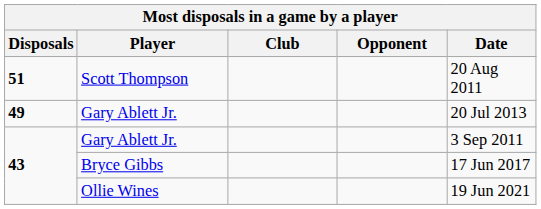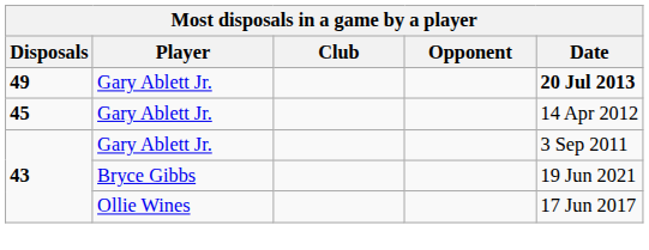 <table class="wikitable">
 <tr>
 <th colspan=5>Most disposals in a game by a player</th>
 </tr>
 <tr>
 <th style="width:60px;">Disposals</th>
 <th style="width:140px;">Player</th>
 <th style="width:100px;">Club</th>
 <th style="width:100px;">Opponent</th>
 <th style="width:80px;">Date</th>
 </tr>
 <tr>
-<td><strong>51</strong></td>
-<td> <a href='#'>Scott Thompson</a></td>
-<td></td>
-<td></td>
-<td>20 Aug 2011</td>
-</tr>
-<tr>
 <td><strong>49</strong></td>
 <td> <a href='#'>Gary Ablett Jr.</a></td>
 <td></td>
 <td></td>
-<td>20 Jul 2013</td>
+<td><strong>20 Jul 2013</strong></td>
+</tr>
+<tr>
+<td><strong>45</strong></td>
+<td> <a href='#'>Gary Ablett Jr.</a></td>
+<td></td>
+<td></td>
+<td>14 Apr 2012</td>
 </tr>
 <tr>
 <td rowspan="3"><strong>43</strong></td>
 <td> <a href='#'>Gary Ablett Jr.</a></td>
 <td></td>
 <td></td>
 <td>3 Sep 2011</td>
 </tr>
 <tr>
 <td> <a href='#'>Bryce Gibbs</a></td>
 <td></td>
 <td></td>
-<td>17 Jun 2017</td>
+<td>19 Jun 2021</td>
 </tr>
 <tr>
 <td> <a href='#'>Ollie Wines</a></td>
 <td></td>
 <td></td>
-<td>19 Jun 2021</td>
+<td>17 Jun 2017</td>
 </tr>
 </table>
